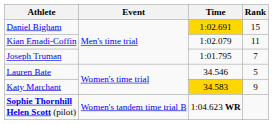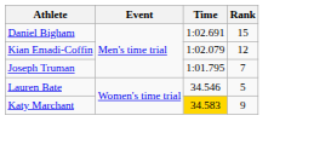 <table class="wikitable" style="font-size:90%;">
 <tr>
 <th>Athlete</th>
 <th>Event</th>
 <th>Time</th>
 <th>Rank</th>
 </tr>
 <tr align=center>
 <td align=left><a href='#'>Daniel Bigham</a></td>
 <td align=left rowspan=3><a href='#'>Men's time trial</a></td>
-<td style="background: gold;">1:02.691</td>
+<td>1:02.691</td>
 <td>15</td>
 </tr>
 <tr align=center>
 <td align=left><a href='#'>Kian Emadi-Coffin</a></td>
 <td>1:02.079</td>
-<td>11</td>
+<td>12</td>
 </tr>
 <tr align=center>
 <td align=left><a href='#'>Joseph Truman</a></td>
 <td>1:01.795</td>
 <td>7</td>
 </tr>
 <tr align=center>
 <td align=left><a href='#'>Lauren Bate</a></td>
 <td align=left rowspan=2><a href='#'>Women's time trial</a></td>
 <td>34.546</td>
 <td>5</td>
 </tr>
 <tr align=center>
 <td align=left><a href='#'>Katy Marchant</a></td>
 <td style="background: gold;">34.583</td>
 <td>9</td>
 </tr>
-<tr align=center>
-<td align=left><strong><a href='#'>Sophie Thornhill</a><br><a href='#'>Helen Scott</a></strong> (pilot)</td>
-<td align=left><a href='#'>Women's tandem time trial B</a></td>
-<td>1:04.623 <strong>WR</strong></td>
-<td></td>
-</tr>
 </table>
